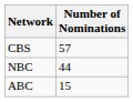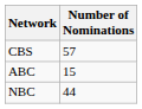 <table class="wikitable">
 <tr>
 <th>Network</th>
 <th>Number of<br>Nominations</th>
 </tr>
 <tr>
 <td>CBS</td>
 <td>57</td>
 </tr>
 <tr>
+<td>ABC</td>
+<td>15</td>
+</tr>
+<tr>
 <td>NBC</td>
 <td>44</td>
 </tr>
-<tr>
-<td>ABC</td>
-<td>15</td>
-</tr>
 </table>
